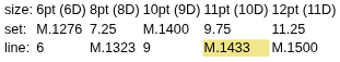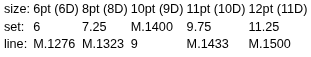 <table style="margin-left:40px;">
 <tr>
 <td>size:</td>
 <td>6pt (6D)</td>
 <td>8pt (8D)</td>
 <td>10pt (9D)</td>
 <td>11pt (10D)</td>
 <td>12pt (11D)</td>
 </tr>
 <tr>
 <td>set:</td>
-<td>M.1276</td>
+<td>6</td>
 <td>7.25</td>
 <td>M.1400</td>
 <td>9.75</td>
 <td>11.25</td>
 </tr>
 <tr>
 <td>line:</td>
-<td>6</td>
+<td>M.1276</td>
 <td>M.1323</td>
 <td>9</td>
-<td style="background: khaki;">M.1433</td>
+<td>M.1433</td>
 <td>M.1500</td>
 </tr>
 </table>
